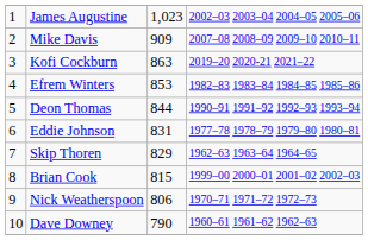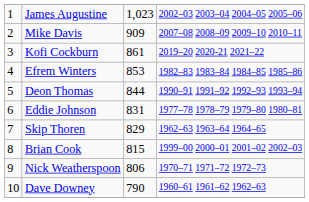 <table class="wikitable">
 <tr>
 </tr>
 <tr>
 <td>1</td>
 <td><a href='#'>James Augustine</a></td>
 <td>1,023</td>
 <td style="font-size:80%;"><a href='#'>2002–03</a> <a href='#'>2003–04</a> <a href='#'>2004–05</a> <a href='#'>2005–06</a></td>
 </tr>
 <tr>
 <td>2</td>
 <td><a href='#'>Mike Davis</a></td>
 <td>909</td>
 <td style="font-size:80%;"><a href='#'>2007–08</a> <a href='#'>2008–09</a> <a href='#'>2009–10</a> <a href='#'>2010–11</a></td>
 </tr>
 <tr>
 <td>3</td>
 <td><a href='#'>Kofi Cockburn</a></td>
-<td>863</td>
+<td>861</td>
 <td style="font-size:80%;"><a href='#'>2019–20</a> <a href='#'>2020-21</a> <a href='#'>2021–22</a></td>
 </tr>
 <tr>
 <td>4</td>
 <td><a href='#'>Efrem Winters</a></td>
 <td>853</td>
 <td style="font-size:80%;"><a href='#'>1982–83</a> <a href='#'>1983–84</a> <a href='#'>1984–85</a> <a href='#'>1985–86</a></td>
 </tr>
 <tr>
 <td>5</td>
 <td><a href='#'>Deon Thomas</a></td>
 <td>844</td>
 <td style="font-size:80%;"><a href='#'>1990–91</a> <a href='#'>1991–92</a> <a href='#'>1992–93</a> <a href='#'>1993–94</a></td>
 </tr>
 <tr>
 <td>6</td>
 <td><a href='#'>Eddie Johnson</a></td>
 <td>831</td>
 <td style="font-size:80%;"><a href='#'>1977–78</a> <a href='#'>1978–79</a> <a href='#'>1979–80</a> <a href='#'>1980–81</a></td>
 </tr>
 <tr>
 <td>7</td>
 <td><a href='#'>Skip Thoren</a></td>
 <td>829</td>
 <td style="font-size:80%;"><a href='#'>1962–63</a> <a href='#'>1963–64</a> <a href='#'>1964–65</a></td>
 </tr>
 <tr>
 <td>8</td>
 <td><a href='#'>Brian Cook</a></td>
 <td>815</td>
 <td style="font-size:80%;"><a href='#'>1999–00</a> <a href='#'>2000–01</a> <a href='#'>2001–02</a> <a href='#'>2002–03</a></td>
 </tr>
 <tr>
 <td>9</td>
 <td><a href='#'>Nick Weatherspoon</a></td>
 <td>806</td>
 <td style="font-size:80%;"><a href='#'>1970–71</a> <a href='#'>1971–72</a> <a href='#'>1972–73</a></td>
 </tr>
 <tr>
 <td>10</td>
 <td><a href='#'>Dave Downey</a></td>
 <td>790</td>
 <td style="font-size:80%;"><a href='#'>1960–61</a> <a href='#'>1961–62</a> <a href='#'>1962–63</a></td>
 </tr>
 <tr>
 </tr>
 </table>
